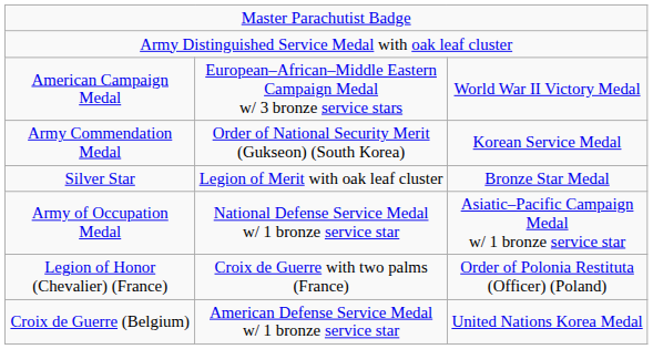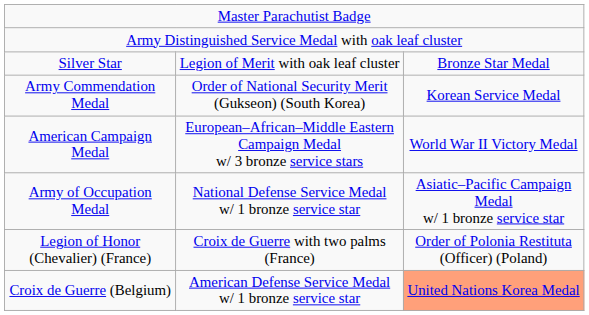 <table class="wikitable" style="margin:1em auto; text-align:center;">
 <tr>
 <td colspan="3"><a href='#'>Master Parachutist Badge</a></td>
 </tr>
 <tr>
 <td colspan="3"><a href='#'>Army Distinguished Service Medal</a> with <a href='#'>oak leaf cluster</a></td>
 </tr>
 <tr>
-<td><a href='#'>American Campaign Medal</a></td>
-<td><a href='#'>European–African–Middle Eastern Campaign Medal</a><br>w/ 3 bronze <a href='#'>service stars</a></td>
-<td><a href='#'>World War II Victory Medal</a></td>
+<td><a href='#'>Silver Star</a></td>
+<td><a href='#'>Legion of Merit</a> with oak leaf cluster</td>
+<td><a href='#'>Bronze Star Medal</a></td>
 </tr>
 <tr>
 <td><a href='#'>Army Commendation Medal</a></td>
 <td><a href='#'>Order of National Security Merit</a> (Gukseon) (South Korea)</td>
 <td><a href='#'>Korean Service Medal</a></td>
 </tr>
 <tr>
-<td><a href='#'>Silver Star</a></td>
-<td><a href='#'>Legion of Merit</a> with oak leaf cluster</td>
-<td><a href='#'>Bronze Star Medal</a></td>
+<td><a href='#'>American Campaign Medal</a></td>
+<td><a href='#'>European–African–Middle Eastern Campaign Medal</a><br>w/ 3 bronze <a href='#'>service stars</a></td>
+<td><a href='#'>World War II Victory Medal</a></td>
 </tr>
 <tr>
 <td><a href='#'>Army of Occupation Medal</a></td>
 <td><a href='#'>National Defense Service Medal</a><br>w/ 1 bronze <a href='#'>service star</a></td>
 <td><a href='#'>Asiatic–Pacific Campaign Medal</a><br>w/ 1 bronze <a href='#'>service star</a></td>
 </tr>
 <tr>
 <td><a href='#'>Legion of Honor</a> (Chevalier) (France)</td>
 <td><a href='#'>Croix de Guerre</a> with two palms (France)</td>
 <td><a href='#'>Order of Polonia Restituta</a> (Officer) (Poland)</td>
 </tr>
 <tr>
 <td><a href='#'>Croix de Guerre</a> (Belgium)</td>
 <td><a href='#'>American Defense Service Medal</a><br>w/ 1 bronze <a href='#'>service star</a></td>
-<td><a href='#'>United Nations Korea Medal</a></td>
+<td style="background: lightsalmon;"><a href='#'>United Nations Korea Medal</a></td>
 </tr>
 </table>
